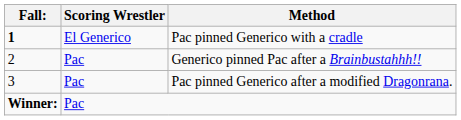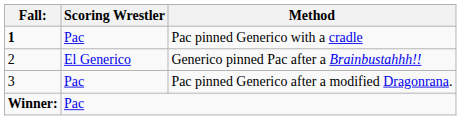 <table class="wikitable sortable">
 <tr>
 <th>Fall:</th>
 <th>Scoring Wrestler</th>
 <th>Method</th>
 </tr>
 <tr>
 <td><strong>1</strong></td>
-<td><a href='#'>El Generico</a></td>
+<td><a href='#'>Pac</a></td>
 <td>Pac pinned Generico with a <a href='#'>cradle</a></td>
 </tr>
 <tr>
 <td>2</td>
-<td><a href='#'>Pac</a></td>
+<td><a href='#'>El Generico</a></td>
 <td>Generico pinned Pac after a <em><a href='#'>Brainbustahhh!!</a></em></td>
 </tr>
 <tr>
 <td>3</td>
 <td><a href='#'>Pac</a></td>
 <td>Pac pinned Generico after a modified <a href='#'>Dragonrana</a>.</td>
 </tr>
 <tr>
 <td><strong>Winner:</strong></td>
 <td colspan="2"><a href='#'>Pac</a></td>
 </tr>
 </table>
